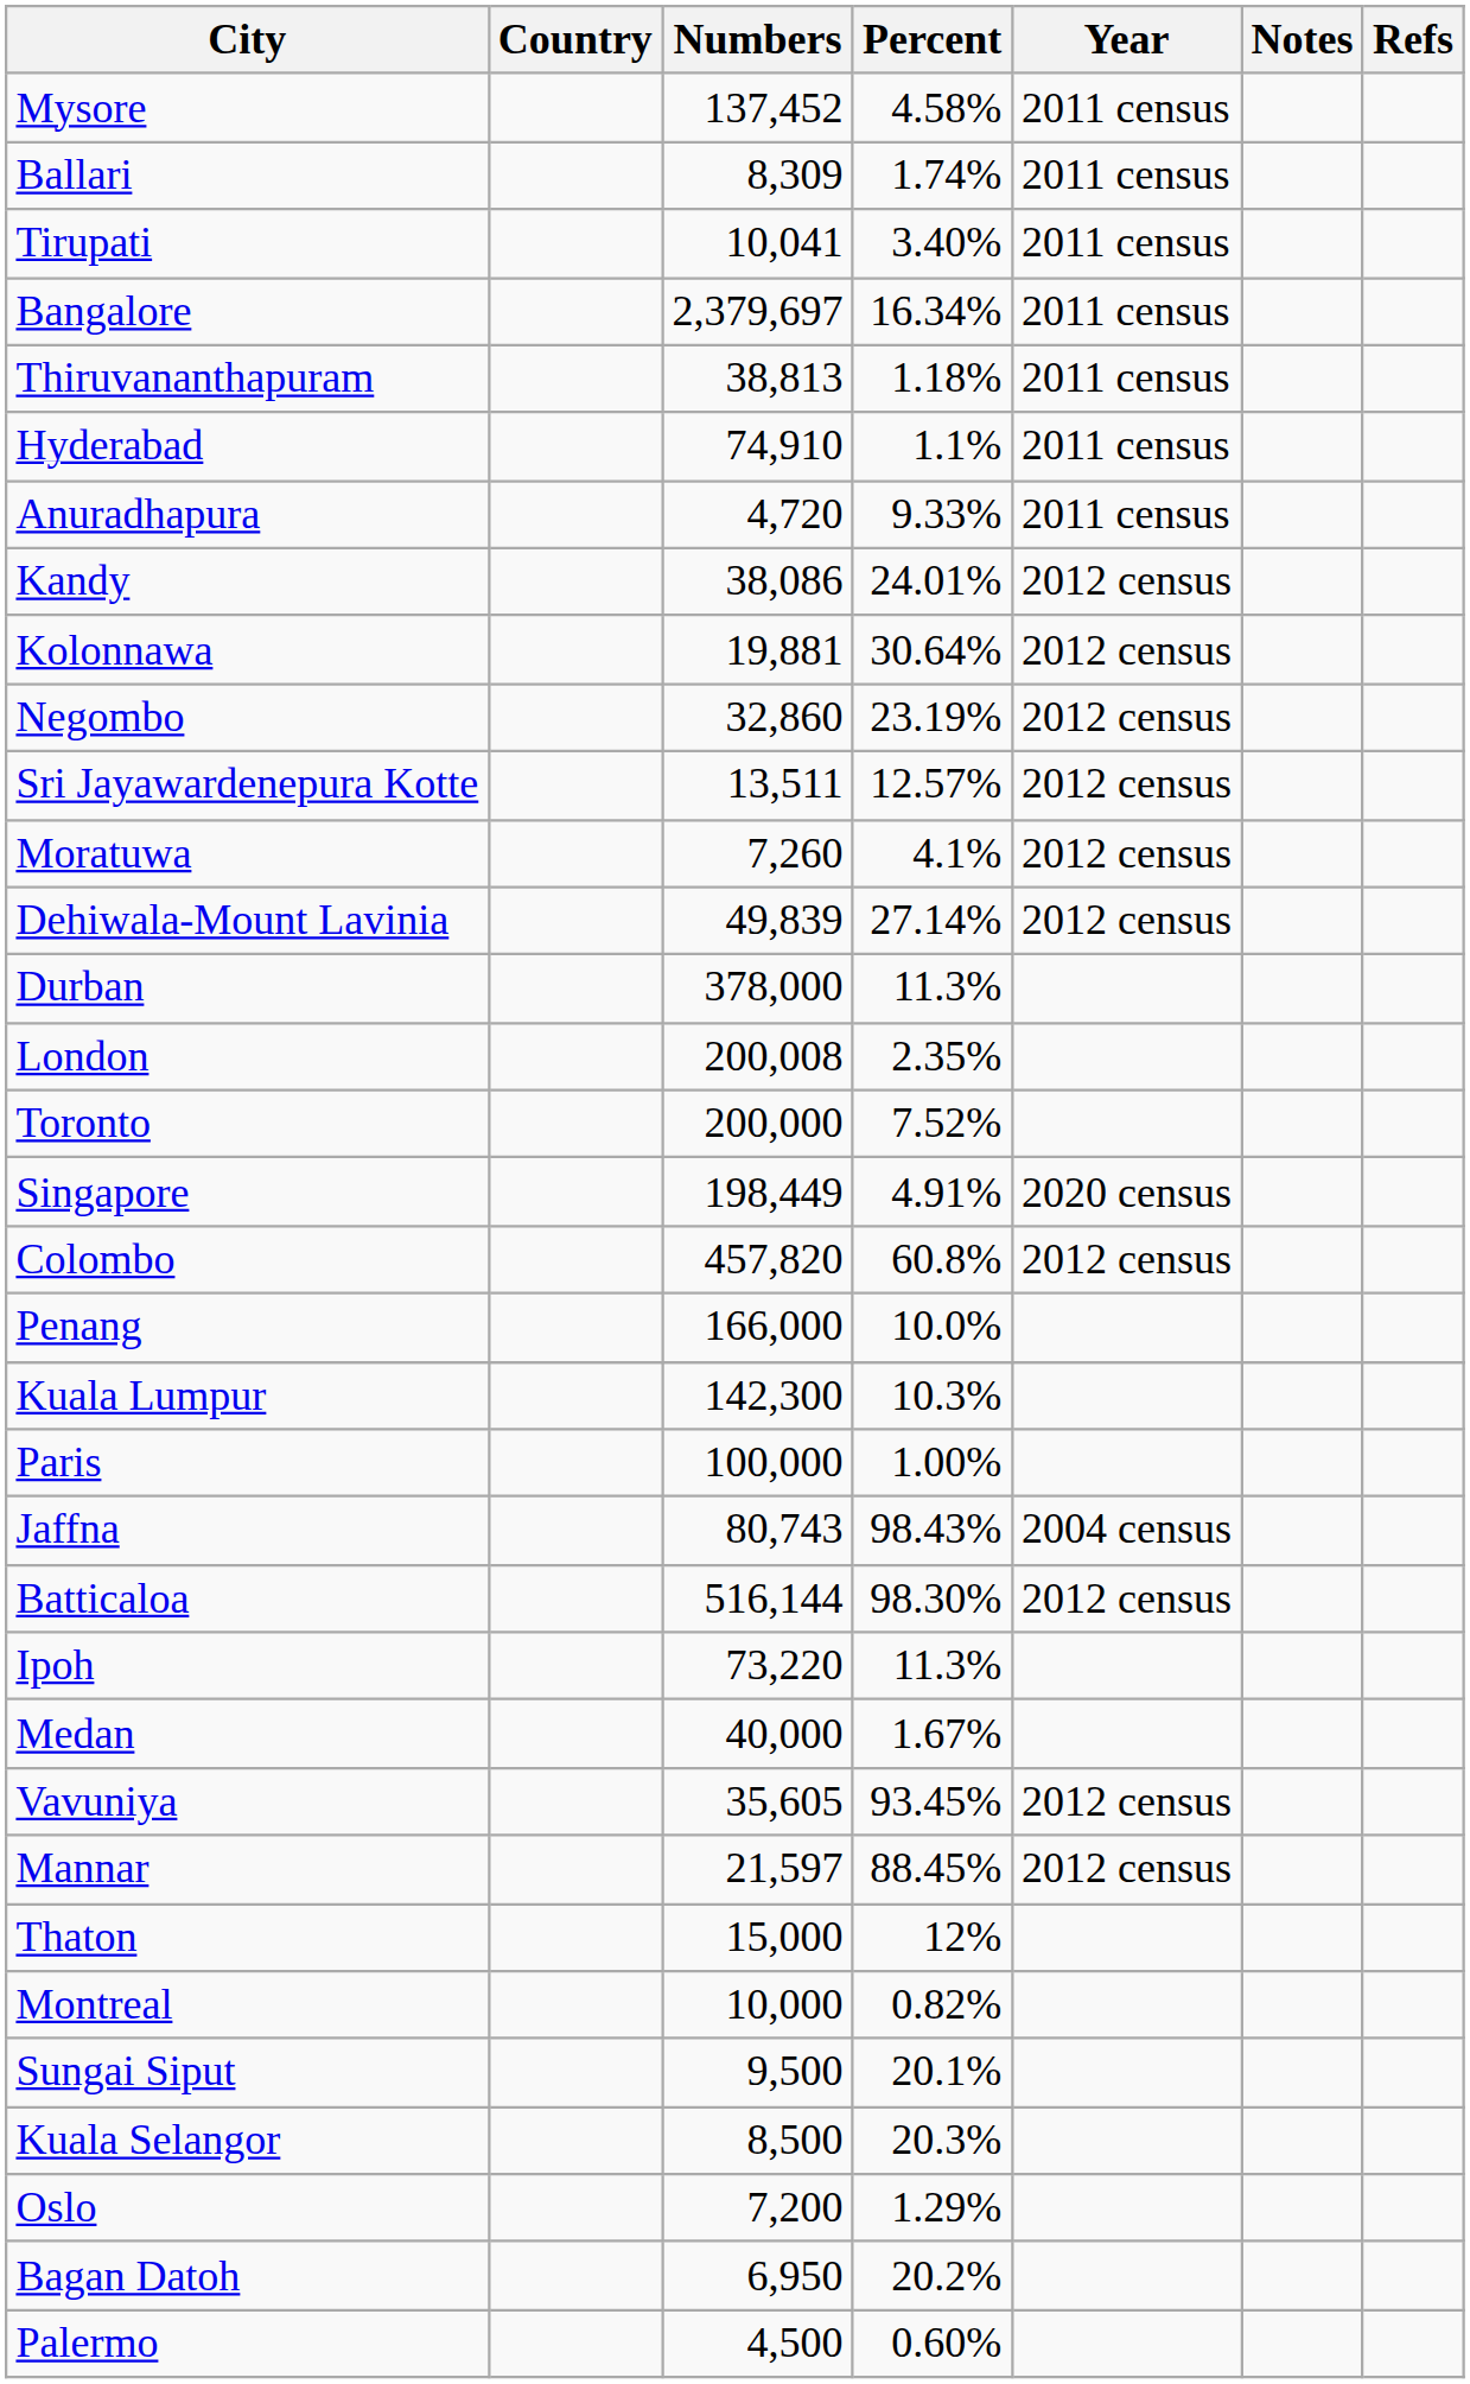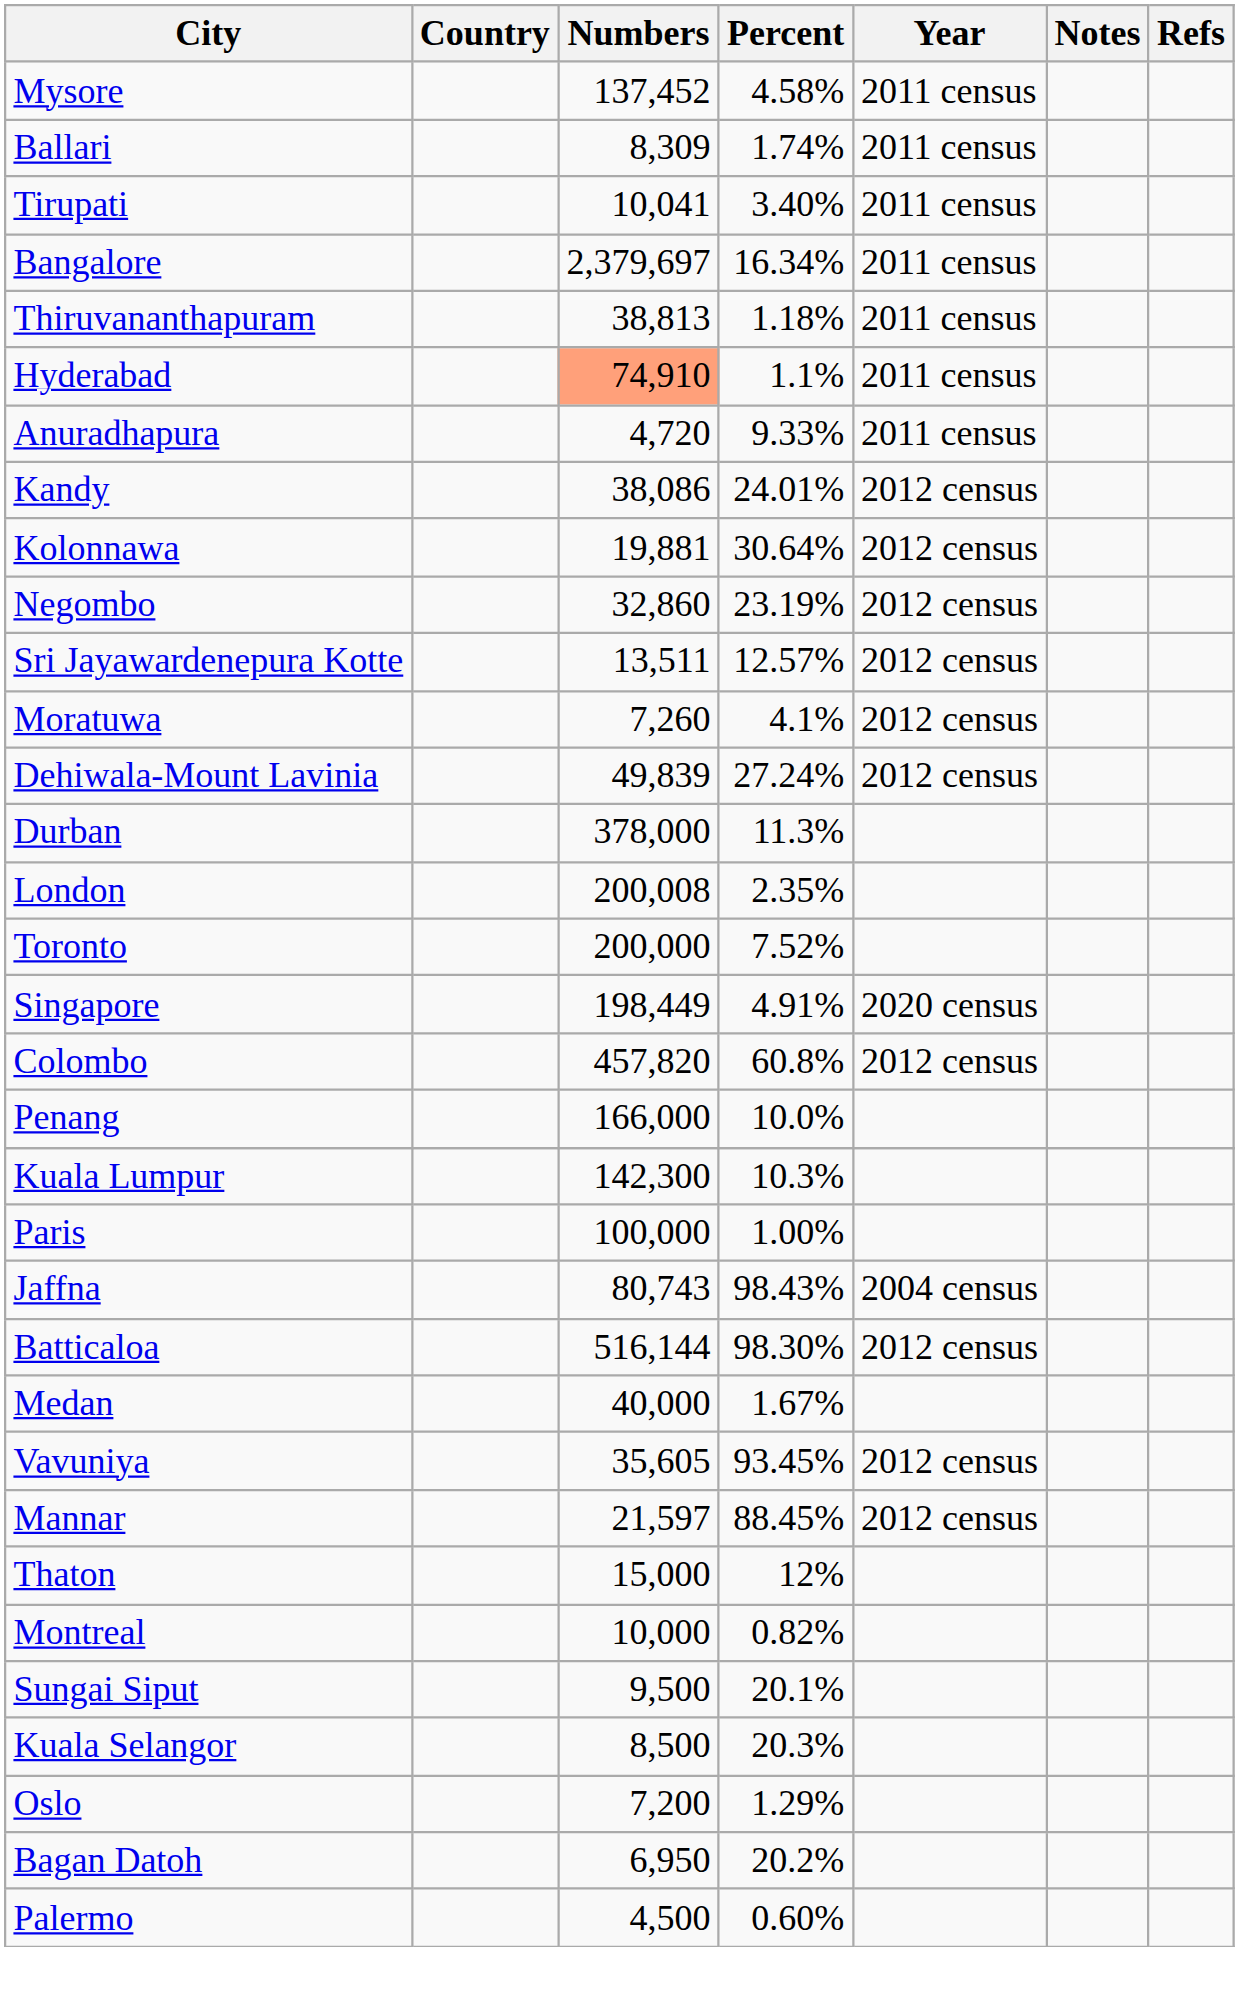 <table class="wikitable plainrowheaders sortable" style="font-size:100%; text-align:left;">
 <tr>
 <th scope=col>City</th>
 <th scope=col>Country</th>
 <th scope=col>Numbers</th>
 <th scope=col>Percent</th>
 <th scope=col>Year</th>
 <th scope=col>Notes</th>
 <th scope=col class=unsortable>Refs</th>
 </tr>
 <tr>
 <td><a href='#'>Mysore</a></td>
 <td></td>
 <td align=right>137,452</td>
 <td align=right>4.58%</td>
 <td>2011 census</td>
 <td></td>
 <td></td>
 </tr>
 <tr>
 <td><a href='#'>Ballari</a></td>
 <td></td>
 <td align=right>8,309</td>
 <td align=right>1.74%</td>
 <td>2011 census</td>
 <td></td>
 <td></td>
 </tr>
 <tr>
 <td><a href='#'>Tirupati</a></td>
 <td></td>
 <td align=right>10,041</td>
 <td align=right>3.40%</td>
 <td>2011 census</td>
 <td></td>
 <td></td>
 </tr>
 <tr>
 <td><a href='#'>Bangalore</a></td>
 <td></td>
 <td align=right>2,379,697</td>
 <td align=right>16.34%</td>
 <td>2011 census</td>
 <td></td>
 <td></td>
 </tr>
 <tr>
 <td><a href='#'>Thiruvananthapuram</a></td>
 <td></td>
 <td align=right>38,813</td>
 <td align=right>1.18%</td>
 <td>2011 census</td>
 <td></td>
 <td></td>
 </tr>
 <tr>
 <td><a href='#'>Hyderabad</a></td>
 <td></td>
-<td align=right>74,910</td>
+<td align=right style="background: lightsalmon;">74,910</td>
 <td align=right>1.1%</td>
 <td>2011 census</td>
 <td></td>
 <td></td>
 </tr>
 <tr>
 <td><a href='#'>Anuradhapura</a></td>
 <td></td>
 <td align=right>4,720</td>
 <td align=right>9.33%</td>
 <td>2011 census</td>
 <td></td>
 <td></td>
 </tr>
 <tr>
 <td><a href='#'>Kandy</a></td>
 <td></td>
 <td align=right>38,086</td>
 <td align=right>24.01%</td>
 <td>2012 census</td>
 <td></td>
 <td></td>
 </tr>
 <tr>
 <td><a href='#'>Kolonnawa</a></td>
 <td></td>
 <td align=right>19,881</td>
 <td align=right>30.64%</td>
 <td>2012 census</td>
 <td></td>
 <td></td>
 </tr>
 <tr>
 <td><a href='#'>Negombo</a></td>
 <td></td>
 <td align=right>32,860</td>
 <td align=right>23.19%</td>
 <td>2012 census</td>
 <td></td>
 <td></td>
 </tr>
 <tr>
 <td><a href='#'>Sri Jayawardenepura Kotte</a></td>
 <td></td>
 <td align=right>13,511</td>
 <td align=right>12.57%</td>
 <td>2012 census</td>
 <td></td>
 <td></td>
 </tr>
 <tr>
 <td><a href='#'>Moratuwa</a></td>
 <td></td>
 <td align=right>7,260</td>
 <td align=right>4.1%</td>
 <td>2012 census</td>
 <td></td>
 <td></td>
 </tr>
 <tr>
 <td><a href='#'>Dehiwala-Mount Lavinia</a></td>
 <td></td>
 <td align=right>49,839</td>
-<td align=right>27.14%</td>
+<td align=right>27.24%</td>
 <td>2012 census</td>
 <td></td>
 <td></td>
 </tr>
 <tr>
 <td><a href='#'>Durban</a></td>
 <td></td>
 <td align=right>378,000</td>
 <td align=right>11.3%</td>
 <td></td>
 <td></td>
 <td></td>
 </tr>
 <tr>
 <td><a href='#'>London</a></td>
 <td></td>
 <td align=right>200,008</td>
 <td align=right>2.35%</td>
 <td></td>
 <td></td>
 <td></td>
 </tr>
 <tr>
 <td><a href='#'>Toronto</a></td>
 <td></td>
 <td align=right>200,000</td>
 <td align=right>7.52%</td>
 <td></td>
 <td></td>
 <td></td>
 </tr>
 <tr>
 <td><a href='#'>Singapore</a></td>
 <td></td>
 <td align=right>198,449</td>
 <td align="right">4.91%</td>
 <td>2020 census</td>
 <td></td>
 <td></td>
 </tr>
 <tr>
 <td><a href='#'>Colombo</a></td>
 <td></td>
 <td align=right>457,820</td>
 <td align=right>60.8%</td>
 <td>2012 census</td>
 <td></td>
 <td></td>
 </tr>
 <tr>
 <td><a href='#'>Penang</a></td>
 <td></td>
 <td align=right>166,000</td>
 <td align=right>10.0%</td>
 <td></td>
 <td></td>
 <td></td>
 </tr>
 <tr>
 </tr>
 <tr>
 <td><a href='#'>Kuala Lumpur</a></td>
 <td></td>
 <td align=right>142,300</td>
 <td align=right>10.3%</td>
 <td></td>
 <td></td>
 <td></td>
 </tr>
 <tr>
 <td><a href='#'>Paris</a></td>
 <td></td>
 <td align=right>100,000</td>
 <td align=right>1.00%</td>
 <td></td>
 <td></td>
 <td></td>
 </tr>
 <tr>
 <td><a href='#'>Jaffna</a></td>
 <td></td>
 <td align=right>80,743</td>
 <td align=right>98.43%</td>
 <td>2004 census</td>
 <td></td>
 <td></td>
 </tr>
 <tr>
 <td><a href='#'>Batticaloa</a></td>
 <td></td>
 <td align=right>516,144</td>
 <td align=right>98.30%</td>
 <td>2012 census</td>
 <td></td>
 <td></td>
 </tr>
 <tr>
-<td><a href='#'>Ipoh</a></td>
-<td></td>
-<td align=right>73,220</td>
-<td align=right>11.3%</td>
-<td></td>
-<td></td>
-<td></td>
-</tr>
-<tr>
 <td><a href='#'>Medan</a></td>
 <td></td>
 <td align=right>40,000</td>
 <td align=right>1.67%</td>
 <td></td>
 <td></td>
 <td></td>
 </tr>
 <tr>
 <td><a href='#'>Vavuniya</a></td>
 <td></td>
 <td align=right>35,605</td>
 <td align=right>93.45%</td>
 <td>2012 census</td>
 <td></td>
 <td></td>
 </tr>
 <tr>
 <td><a href='#'>Mannar</a></td>
 <td></td>
 <td align=right>21,597</td>
 <td align=right>88.45%</td>
 <td>2012 census</td>
 <td></td>
 <td></td>
 </tr>
 <tr>
 <td><a href='#'>Thaton</a></td>
 <td></td>
 <td align=right>15,000</td>
 <td align=right>12%</td>
 <td></td>
 <td></td>
 <td></td>
 </tr>
 <tr>
 <td><a href='#'>Montreal</a></td>
 <td></td>
 <td align=right>10,000</td>
 <td align=right>0.82%</td>
 <td></td>
 <td></td>
 <td></td>
 </tr>
 <tr>
 <td><a href='#'>Sungai Siput</a></td>
 <td></td>
 <td align=right>9,500</td>
 <td align=right>20.1%</td>
 <td></td>
 <td></td>
 <td></td>
 </tr>
 <tr>
 <td><a href='#'>Kuala Selangor</a></td>
 <td></td>
 <td align=right>8,500</td>
 <td align=right>20.3%</td>
 <td></td>
 <td></td>
 <td></td>
 </tr>
 <tr>
 <td><a href='#'>Oslo</a></td>
 <td></td>
 <td align=right>7,200</td>
 <td align=right>1.29%</td>
 <td></td>
 <td></td>
 <td></td>
 </tr>
 <tr>
 <td><a href='#'>Bagan Datoh</a></td>
 <td></td>
 <td align=right>6,950</td>
 <td align=right>20.2%</td>
 <td></td>
 <td></td>
 <td></td>
 </tr>
 <tr>
 <td><a href='#'>Palermo</a></td>
 <td></td>
 <td align=right>4,500</td>
 <td align=right>0.60%</td>
 <td></td>
 <td></td>
 <td></td>
 </tr>
 </table>
